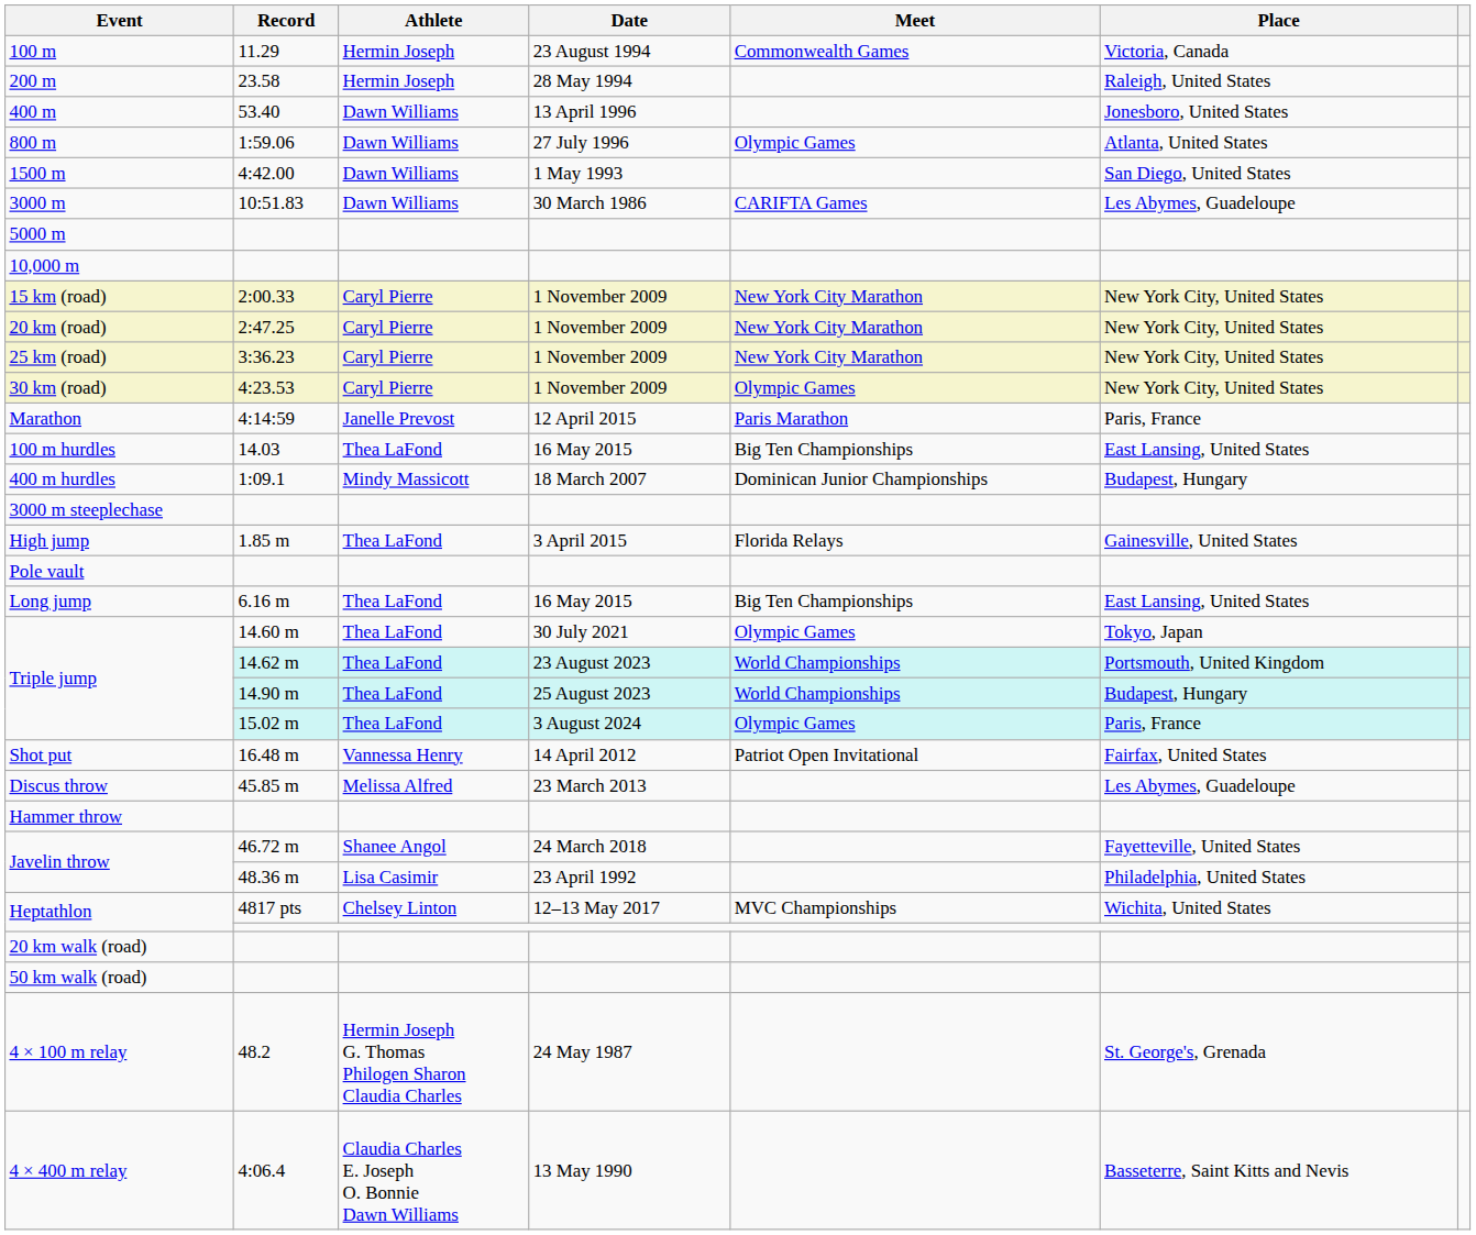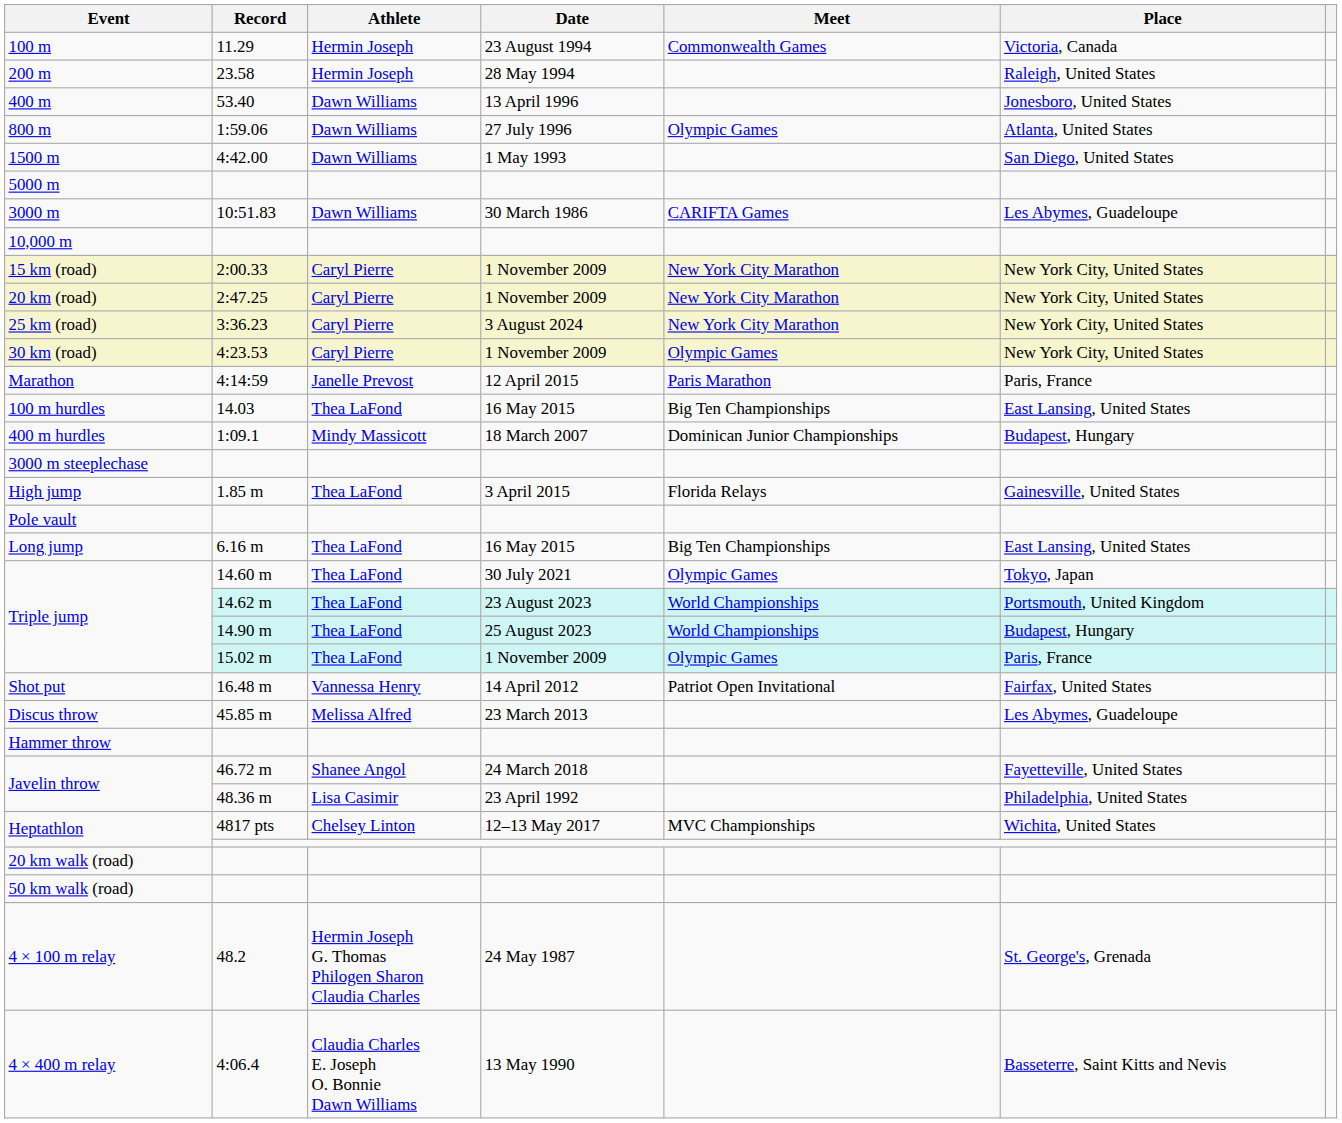 <table class="wikitable" style="font-size:95%; width: 95%;">
 <tr>
 <th>Event</th>
 <th>Record</th>
 <th>Athlete</th>
 <th>Date</th>
 <th>Meet</th>
 <th>Place</th>
 <th></th>
 </tr>
 <tr>
 <td><a href='#'>100 m</a></td>
 <td>11.29</td>
 <td><a href='#'>Hermin Joseph</a></td>
 <td>23 August 1994</td>
 <td><a href='#'>Commonwealth Games</a></td>
 <td><a href='#'>Victoria</a>, Canada</td>
 <td></td>
 </tr>
 <tr>
 <td><a href='#'>200 m</a></td>
 <td>23.58</td>
 <td><a href='#'>Hermin Joseph</a></td>
 <td>28 May 1994</td>
 <td></td>
 <td><a href='#'>Raleigh</a>, United States</td>
 <td></td>
 </tr>
 <tr>
 <td><a href='#'>400 m</a></td>
 <td>53.40</td>
 <td><a href='#'>Dawn Williams</a></td>
 <td>13 April 1996</td>
 <td></td>
 <td><a href='#'>Jonesboro</a>, United States</td>
 <td></td>
 </tr>
 <tr>
 <td><a href='#'>800 m</a></td>
 <td>1:59.06</td>
 <td><a href='#'>Dawn Williams</a></td>
 <td>27 July 1996</td>
 <td><a href='#'>Olympic Games</a></td>
 <td><a href='#'>Atlanta</a>, United States</td>
 <td></td>
 </tr>
 <tr>
 <td><a href='#'>1500 m</a></td>
 <td>4:42.00</td>
 <td><a href='#'>Dawn Williams</a></td>
 <td>1 May 1993</td>
 <td></td>
 <td><a href='#'>San Diego</a>, United States</td>
 <td></td>
 </tr>
 <tr>
+<td><a href='#'>5000 m</a></td>
+<td></td>
+<td></td>
+<td></td>
+<td></td>
+<td></td>
+<td></td>
+</tr>
+<tr>
 <td><a href='#'>3000 m</a></td>
 <td>10:51.83</td>
 <td><a href='#'>Dawn Williams</a></td>
 <td>30 March 1986</td>
 <td><a href='#'>CARIFTA Games</a></td>
 <td><a href='#'>Les Abymes</a>, Guadeloupe</td>
-<td></td>
-</tr>
-<tr>
-<td><a href='#'>5000 m</a></td>
-<td></td>
-<td></td>
-<td></td>
-<td></td>
-<td></td>
 <td></td>
 </tr>
 <tr>
 <td><a href='#'>10,000 m</a></td>
 <td></td>
 <td></td>
 <td></td>
 <td></td>
 <td></td>
 <td></td>
 </tr>
 <tr style="background:#f6F5CE;">
 <td><a href='#'>15 km</a> (road)</td>
 <td>2:00.33</td>
 <td><a href='#'>Caryl Pierre</a></td>
 <td>1 November 2009</td>
 <td><a href='#'>New York City Marathon</a></td>
 <td>New York City, United States</td>
 <td></td>
 </tr>
 <tr style="background:#f6F5CE;">
 <td><a href='#'>20 km</a> (road)</td>
 <td>2:47.25</td>
 <td><a href='#'>Caryl Pierre</a></td>
 <td>1 November 2009</td>
 <td><a href='#'>New York City Marathon</a></td>
 <td>New York City, United States</td>
 <td></td>
 </tr>
 <tr style="background:#f6F5CE;">
 <td><a href='#'>25 km</a> (road)</td>
 <td>3:36.23</td>
 <td><a href='#'>Caryl Pierre</a></td>
-<td>1 November 2009</td>
+<td>3 August 2024</td>
 <td><a href='#'>New York City Marathon</a></td>
 <td>New York City, United States</td>
 <td></td>
 </tr>
 <tr style="background:#f6F5CE;">
 <td><a href='#'>30 km</a> (road)</td>
 <td>4:23.53</td>
 <td><a href='#'>Caryl Pierre</a></td>
 <td>1 November 2009</td>
 <td><a href='#'>Olympic Games</a></td>
 <td>New York City, United States</td>
 <td></td>
 </tr>
 <tr>
 <td><a href='#'>Marathon</a></td>
 <td>4:14:59</td>
 <td><a href='#'>Janelle Prevost</a></td>
 <td>12 April 2015</td>
 <td><a href='#'>Paris Marathon</a></td>
 <td>Paris, France</td>
 <td></td>
 </tr>
 <tr>
 <td><a href='#'>100 m hurdles</a></td>
 <td>14.03 </td>
 <td><a href='#'>Thea LaFond</a></td>
 <td>16 May 2015</td>
 <td>Big Ten Championships</td>
 <td><a href='#'>East Lansing</a>, United States</td>
 <td></td>
 </tr>
 <tr>
 <td><a href='#'>400 m hurdles</a></td>
 <td>1:09.1 </td>
 <td><a href='#'>Mindy Massicott</a></td>
 <td>18 March 2007</td>
 <td>Dominican Junior Championships</td>
 <td><a href='#'>Budapest</a>, Hungary</td>
 <td></td>
 </tr>
 <tr>
 <td><a href='#'>3000 m steeplechase</a></td>
 <td></td>
 <td></td>
 <td></td>
 <td></td>
 <td></td>
 <td></td>
 </tr>
 <tr>
 <td><a href='#'>High jump</a></td>
 <td>1.85 m</td>
 <td><a href='#'>Thea LaFond</a></td>
 <td>3 April 2015</td>
 <td>Florida Relays</td>
 <td><a href='#'>Gainesville</a>, United States</td>
 <td></td>
 </tr>
 <tr>
 <td><a href='#'>Pole vault</a></td>
 <td></td>
 <td></td>
 <td></td>
 <td></td>
 <td></td>
 <td></td>
 </tr>
 <tr>
 <td><a href='#'>Long jump</a></td>
 <td>6.16 m </td>
 <td><a href='#'>Thea LaFond</a></td>
 <td>16 May 2015</td>
 <td>Big Ten Championships</td>
 <td><a href='#'>East Lansing</a>, United States</td>
 <td></td>
 </tr>
 <tr>
 <td rowspan=4><a href='#'>Triple jump</a></td>
 <td>14.60 m </td>
 <td><a href='#'>Thea LaFond</a></td>
 <td>30 July 2021</td>
 <td><a href='#'>Olympic Games</a></td>
 <td><a href='#'>Tokyo</a>, Japan</td>
 <td></td>
 </tr>
 <tr bgcolor=#CEF6F5>
 <td>14.62 m </td>
 <td><a href='#'>Thea LaFond</a></td>
 <td>23 August 2023</td>
 <td><a href='#'>World Championships</a></td>
 <td><a href='#'>Portsmouth</a>, United Kingdom</td>
 <td></td>
 </tr>
 <tr bgcolor=#CEF6F5>
 <td>14.90 m </td>
 <td><a href='#'>Thea LaFond</a></td>
 <td>25 August 2023</td>
 <td><a href='#'>World Championships</a></td>
 <td><a href='#'>Budapest</a>, Hungary</td>
 <td></td>
 </tr>
 <tr bgcolor=#CEF6F5>
 <td>15.02 m </td>
 <td><a href='#'>Thea LaFond</a></td>
-<td>3 August 2024</td>
+<td>1 November 2009</td>
 <td><a href='#'>Olympic Games</a></td>
 <td><a href='#'>Paris</a>, France</td>
 <td></td>
 </tr>
 <tr>
 <td><a href='#'>Shot put</a></td>
 <td>16.48 m</td>
 <td><a href='#'>Vannessa Henry</a></td>
 <td>14 April 2012</td>
 <td>Patriot Open Invitational</td>
 <td><a href='#'>Fairfax</a>, United States</td>
 <td></td>
 </tr>
 <tr>
 <td><a href='#'>Discus throw</a></td>
 <td>45.85 m</td>
 <td><a href='#'>Melissa Alfred</a></td>
 <td>23 March 2013</td>
 <td></td>
 <td><a href='#'>Les Abymes</a>, Guadeloupe</td>
 <td></td>
 </tr>
 <tr>
 <td><a href='#'>Hammer throw</a></td>
 <td></td>
 <td></td>
 <td></td>
 <td></td>
 <td></td>
 <td></td>
 </tr>
 <tr>
 <td rowspan=2><a href='#'>Javelin throw</a></td>
 <td>46.72 m</td>
 <td><a href='#'>Shanee Angol</a></td>
 <td>24 March 2018</td>
 <td></td>
 <td><a href='#'>Fayetteville</a>, United States</td>
 <td></td>
 </tr>
 <tr>
 <td>48.36 m</td>
 <td><a href='#'>Lisa Casimir</a></td>
 <td>23 April 1992</td>
 <td></td>
 <td><a href='#'>Philadelphia</a>, United States</td>
 <td></td>
 </tr>
 <tr>
 <td rowspan=2><a href='#'>Heptathlon</a></td>
 <td>4817 pts</td>
 <td><a href='#'>Chelsey Linton</a></td>
 <td>12–13 May 2017</td>
 <td>MVC Championships</td>
 <td><a href='#'>Wichita</a>, United States</td>
 <td></td>
 </tr>
 <tr>
 <td colspan=5></td>
 <td></td>
 </tr>
 <tr>
 <td><a href='#'>20 km walk</a> (road)</td>
 <td></td>
 <td></td>
 <td></td>
 <td></td>
 <td></td>
 <td></td>
 </tr>
 <tr>
 <td><a href='#'>50 km walk</a> (road)</td>
 <td></td>
 <td></td>
 <td></td>
 <td></td>
 <td></td>
 <td></td>
 </tr>
 <tr>
 <td><a href='#'>4 × 100 m relay</a></td>
 <td>48.2 </td>
 <td><br><a href='#'>Hermin Joseph</a><br>G. Thomas<br><a href='#'>Philogen Sharon</a><br><a href='#'>Claudia Charles</a></td>
 <td>24 May 1987</td>
 <td></td>
 <td><a href='#'>St. George's</a>, Grenada</td>
 <td></td>
 </tr>
 <tr>
 <td><a href='#'>4 × 400 m relay</a></td>
 <td>4:06.4 </td>
 <td><br><a href='#'>Claudia Charles</a><br>E. Joseph<br>O. Bonnie<br><a href='#'>Dawn Williams</a></td>
 <td>13 May 1990</td>
 <td></td>
 <td><a href='#'>Basseterre</a>, Saint Kitts and Nevis</td>
 <td></td>
 </tr>
 </table>
